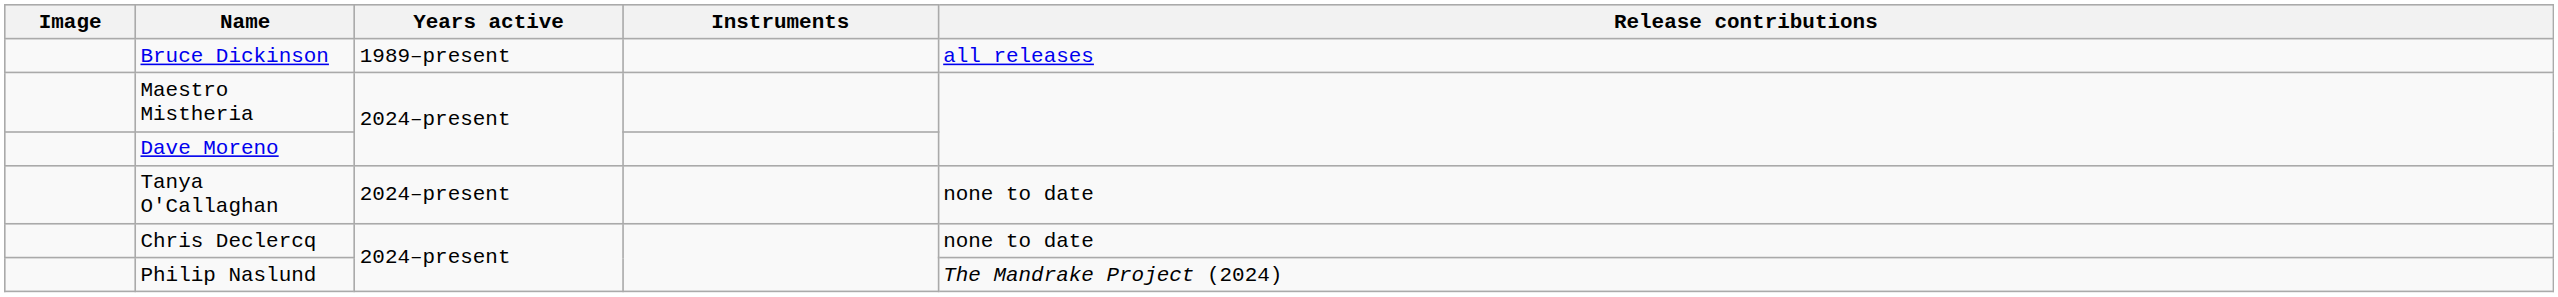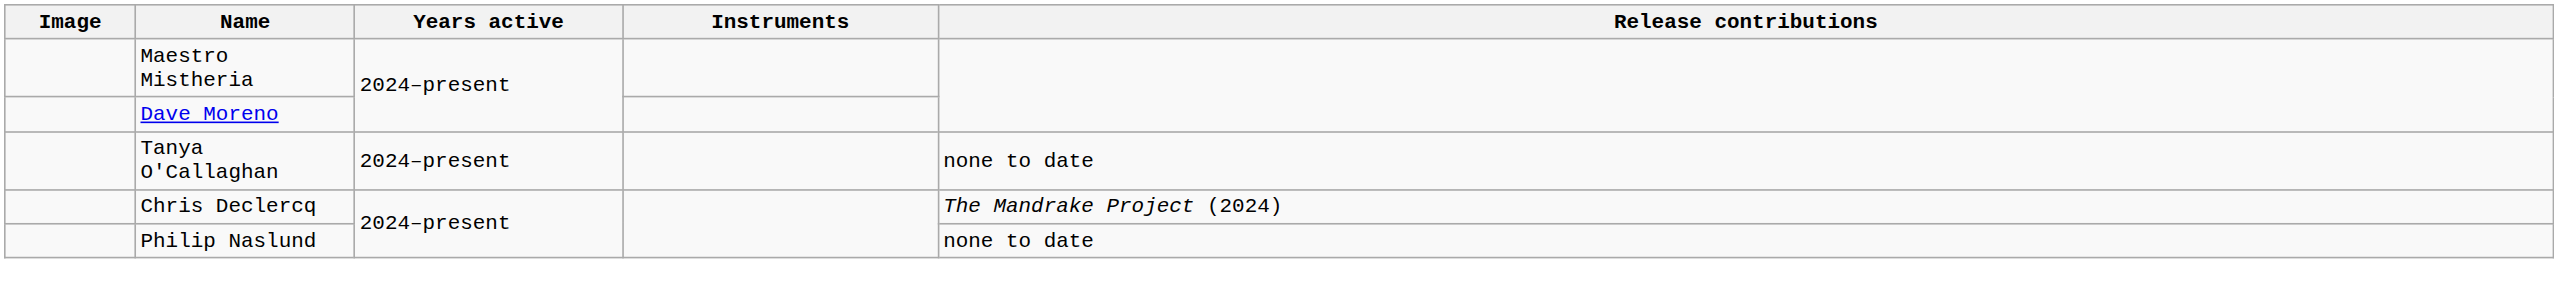 <table class="wikitable" width="100%" border="1">
 <tr>
 <th width="75">Image</th>
 <th width="130">Name</th>
 <th width="160">Years active</th>
 <th width="190">Instruments</th>
 <th>Release contributions</th>
-</tr>
-<tr>
-<td></td>
-<td><a href='#'>Bruce Dickinson</a></td>
-<td>1989–present</td>
-<td></td>
-<td><a href='#'>all releases</a></td>
 </tr>
 <tr>
 <td></td>
 <td>Maestro Mistheria </td>
 <td rowspan="2">2024–present </td>
 <td></td>
 <td rowspan="2"></td>
 </tr>
 <tr>
 <td></td>
 <td><a href='#'>Dave Moreno</a></td>
 <td></td>
 </tr>
 <tr>
 <td></td>
 <td>Tanya O'Callaghan</td>
 <td>2024–present </td>
 <td></td>
 <td>none to date</td>
 </tr>
 <tr>
 <td></td>
 <td>Chris Declercq</td>
 <td rowspan="2">2024–present</td>
 <td rowspan="2"></td>
-<td>none to date</td>
+<td><em>The Mandrake Project</em> (2024) </td>
 </tr>
 <tr>
 <td></td>
 <td>Philip Naslund</td>
-<td><em>The Mandrake Project</em> (2024) </td>
+<td>none to date</td>
 </tr>
 </table>
